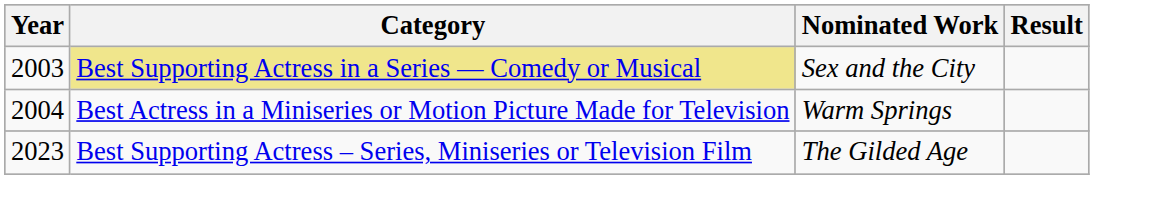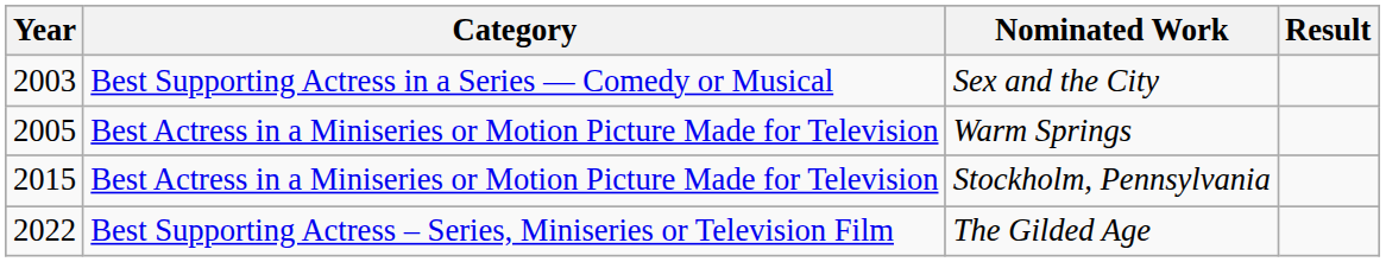 <table class="wikitable">
 <tr>
 <th>Year</th>
 <th>Category</th>
 <th>Nominated Work</th>
 <th>Result</th>
 </tr>
 <tr>
 <td>2003</td>
-<td style="background: khaki;"><a href='#'>Best Supporting Actress in a Series — Comedy or Musical</a></td>
+<td><a href='#'>Best Supporting Actress in a Series — Comedy or Musical</a></td>
 <td><em>Sex and the City</em></td>
 <td></td>
 </tr>
 <tr>
-<td>2004</td>
+<td>2005</td>
 <td><a href='#'>Best Actress in a Miniseries or Motion Picture Made for Television</a></td>
 <td><em>Warm Springs</em></td>
 <td></td>
 </tr>
 <tr>
-<td>2023</td>
+<td>2015</td>
+<td><a href='#'>Best Actress in a Miniseries or Motion Picture Made for Television</a></td>
+<td><em>Stockholm, Pennsylvania</em></td>
+<td></td>
+</tr>
+<tr>
+<td>2022</td>
 <td><a href='#'>Best Supporting Actress – Series, Miniseries or Television Film</a></td>
 <td><em>The Gilded Age</em></td>
 <td></td>
 </tr>
 </table>
